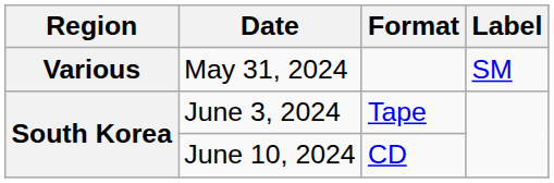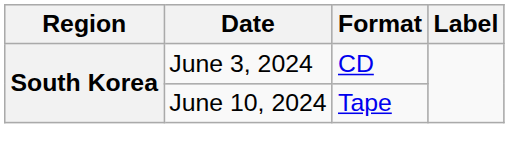 <table class="wikitable plainrowheaders">
 <tr>
 <th scope="col">Region</th>
 <th scope="col">Date</th>
 <th scope="col">Format</th>
 <th scope="col">Label</th>
 </tr>
 <tr>
-<th scope="row">Various</th>
-<td>May 31, 2024</td>
-<td></td>
-<td><a href='#'>SM</a></td>
-</tr>
-<tr>
 <th scope="row" rowspan="2">South Korea</th>
 <td>June 3, 2024</td>
-<td><a href='#'>Tape</a></td>
+<td><a href='#'>CD</a></td>
 <td rowspan="2"></td>
 </tr>
 <tr>
 <td>June 10, 2024</td>
-<td><a href='#'>CD</a></td>
+<td><a href='#'>Tape</a></td>
 </tr>
 </table>
